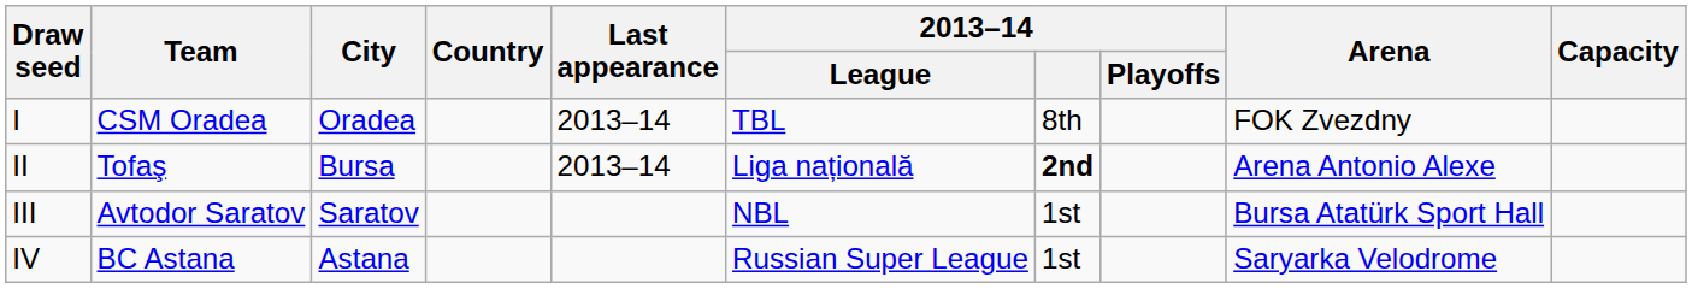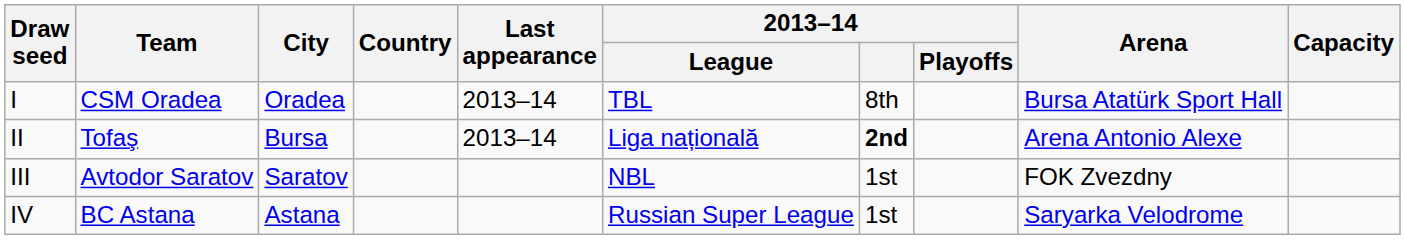 <table class="wikitable sortable">
 <tr>
 <th rowspan=2>Draw <br> seed</th>
 <th rowspan=2>Team</th>
 <th rowspan=2>City</th>
 <th rowspan=2>Country</th>
 <th rowspan=2>Last <br> appearance</th>
 <th colspan=3>2013–14</th>
 <th rowspan=2>Arena</th>
 <th rowspan=2>Capacity</th>
 </tr>
 <tr>
 <th>League</th>
 <th></th>
 <th>Playoffs</th>
 </tr>
 <tr>
 <td><div>I</div></td>
 <td><a href='#'>CSM Oradea</a></td>
 <td><a href='#'>Oradea</a></td>
 <td></td>
 <td><div>2013–14</div></td>
 <td><a href='#'>TBL</a></td>
 <td><div>8th</div></td>
 <td><div></div></td>
-<td>FOK Zvezdny</td>
+<td><a href='#'>Bursa Atatürk Sport Hall</a></td>
 <td><div></div></td>
 </tr>
 <tr>
 <td><div>II</div></td>
 <td><a href='#'>Tofaş</a></td>
 <td><a href='#'>Bursa</a></td>
 <td></td>
 <td><div>2013–14</div></td>
 <td><a href='#'>Liga națională</a></td>
 <td><strong><div>2nd</div></strong></td>
 <td><div></div></td>
 <td><a href='#'>Arena Antonio Alexe</a></td>
 <td><div></div></td>
 </tr>
 <tr>
 <td><div>III</div></td>
 <td><a href='#'>Avtodor Saratov</a></td>
 <td><a href='#'>Saratov</a></td>
 <td></td>
 <td></td>
 <td><a href='#'>NBL</a></td>
 <td><div>1st</div></td>
 <td><div></div></td>
-<td><a href='#'>Bursa Atatürk Sport Hall</a></td>
+<td>FOK Zvezdny</td>
 <td><div></div></td>
 </tr>
 <tr>
 <td><div>IV</div></td>
 <td><a href='#'>BC Astana</a></td>
 <td><a href='#'>Astana</a></td>
 <td></td>
 <td></td>
 <td><a href='#'>Russian Super League</a></td>
 <td><div>1st</div></td>
 <td><div></div></td>
 <td><a href='#'>Saryarka Velodrome</a></td>
 <td><div></div></td>
 </tr>
 </table>
